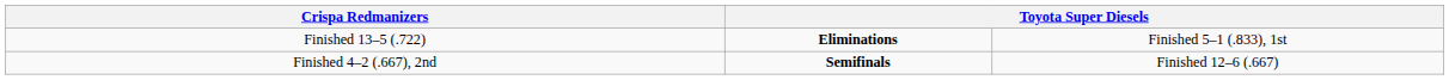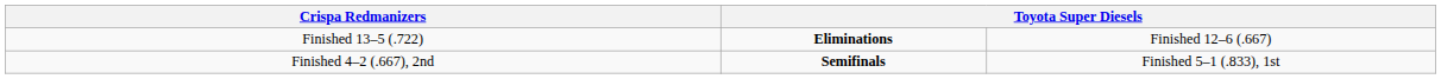 <table class=wikitable width=100%>
 <tr align=center>
 <th colspan=2 width=45%><a href='#'>Crispa Redmanizers</a></th>
 <th colspan=2 width=45%><a href='#'>Toyota Super Diesels</a></th>
 </tr>
 <tr align=center>
 <td>Finished 13–5 (.722)</td>
 <td colspan=2><strong>Eliminations</strong></td>
-<td>Finished 5–1 (.833), 1st</td>
+<td>Finished 12–6 (.667)</td>
 </tr>
 <tr align=center>
 <td>Finished 4–2 (.667), 2nd</td>
 <td colspan=2><strong>Semifinals</strong></td>
-<td>Finished 12–6 (.667)</td>
+<td>Finished 5–1 (.833), 1st</td>
 </tr>
 </table>
